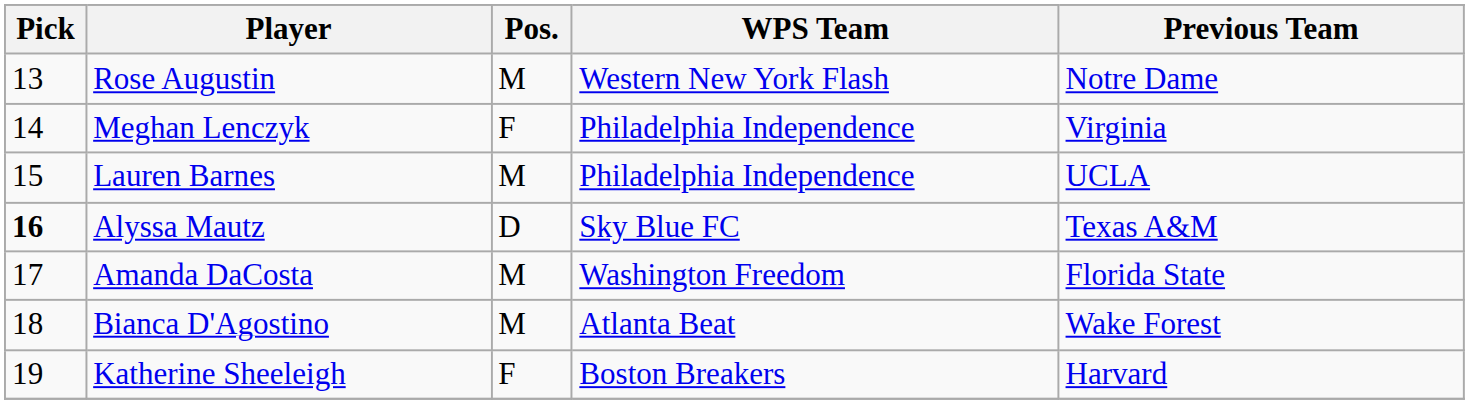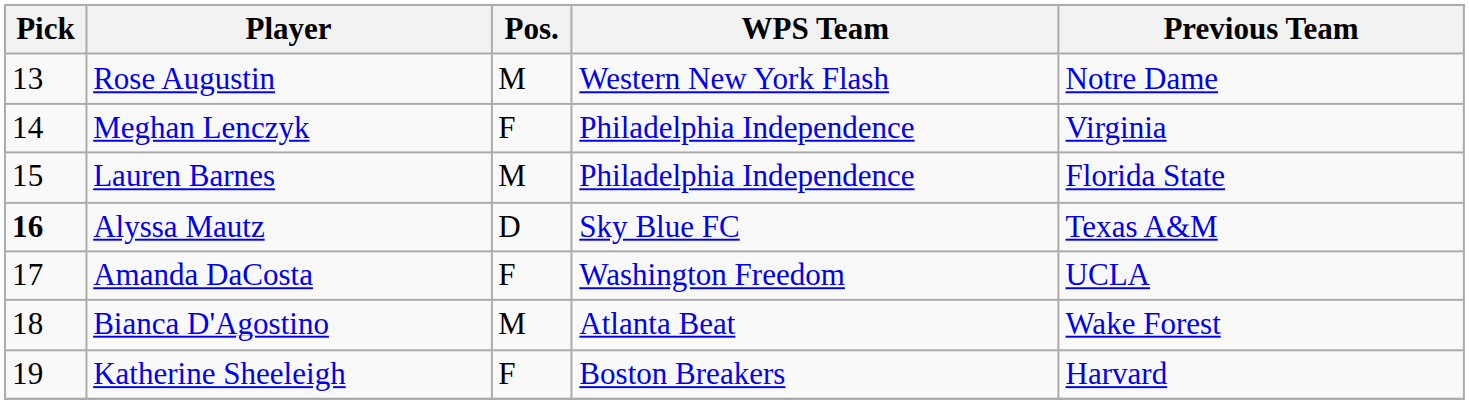 <table class="wikitable">
 <tr>
 <th width="5%">Pick</th>
 <th width="25%">Player</th>
 <th width="5%">Pos.</th>
 <th width="30%">WPS Team</th>
 <th width="25%">Previous Team</th>
 </tr>
 <tr>
 <td>13</td>
 <td><a href='#'>Rose Augustin</a></td>
 <td>M</td>
 <td><a href='#'>Western New York Flash</a></td>
 <td><a href='#'>Notre Dame</a></td>
 </tr>
 <tr>
 <td>14</td>
 <td><a href='#'>Meghan Lenczyk</a></td>
 <td>F</td>
 <td><a href='#'>Philadelphia Independence</a></td>
 <td><a href='#'>Virginia</a></td>
 </tr>
 <tr>
 <td>15</td>
 <td><a href='#'>Lauren Barnes</a></td>
 <td>M</td>
 <td><a href='#'>Philadelphia Independence</a></td>
-<td><a href='#'>UCLA</a></td>
+<td><a href='#'>Florida State</a></td>
 </tr>
 <tr>
 <td><strong>16</strong></td>
 <td><a href='#'>Alyssa Mautz</a></td>
 <td>D</td>
 <td><a href='#'>Sky Blue FC</a></td>
 <td><a href='#'>Texas A&M</a></td>
 </tr>
 <tr>
 <td>17</td>
 <td><a href='#'>Amanda DaCosta</a></td>
-<td>M</td>
+<td>F</td>
 <td><a href='#'>Washington Freedom</a></td>
-<td><a href='#'>Florida State</a></td>
+<td><a href='#'>UCLA</a></td>
 </tr>
 <tr>
 <td>18</td>
 <td><a href='#'>Bianca D'Agostino</a></td>
 <td>M</td>
 <td><a href='#'>Atlanta Beat</a></td>
 <td><a href='#'>Wake Forest</a></td>
 </tr>
 <tr>
 <td>19</td>
 <td><a href='#'>Katherine Sheeleigh</a></td>
 <td>F</td>
 <td><a href='#'>Boston Breakers</a></td>
 <td><a href='#'>Harvard</a></td>
 </tr>
 <tr>
 </tr>
 </table>
